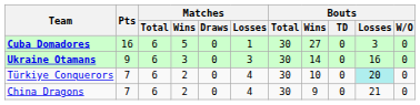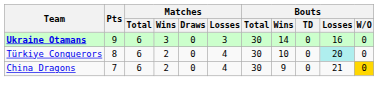 <table class="wikitable" style="text-align:center;">
 <tr>
 <th rowspan=2>Team</th>
 <th rowspan=2>Pts</th>
 <th colspan=4>Matches</th>
 <th colspan=5>Bouts</th>
 </tr>
 <tr style="font-size:95%">
 <th width=20>Total</th>
 <th width=30>Wins</th>
 <th width=30>Draws</th>
 <th width=30>Losses</th>
 <th width=20>Total</th>
 <th width=30>Wins</th>
 <th width=30>TD</th>
 <th width=30>Losses</th>
 <th>W/O</th>
 </tr>
 <tr bgcolor="#ccffcc">
-<td align=left> <strong><a href='#'>Cuba Domadores</a></strong></td>
-<td>16</td>
-<td>6</td>
-<td>5</td>
-<td>0</td>
-<td>1</td>
-<td>30</td>
-<td>27</td>
-<td>0</td>
-<td>3</td>
-<td>0</td>
-</tr>
-<tr bgcolor="#ccffcc">
 <td align=left> <strong><a href='#'>Ukraine Otamans</a></strong></td>
 <td>9</td>
 <td>6</td>
 <td>3</td>
 <td>0</td>
 <td>3</td>
 <td>30</td>
 <td>14</td>
 <td>0</td>
 <td>16</td>
 <td>0</td>
 </tr>
 <tr>
 <td align=left> <a href='#'>Türkiye Conquerors</a></td>
-<td>7</td>
+<td>8</td>
 <td>6</td>
 <td>2</td>
 <td>0</td>
 <td>4</td>
 <td>30</td>
 <td>10</td>
 <td>0</td>
 <td style="background: paleturquoise;">20</td>
 <td>0</td>
 </tr>
 <tr>
 <td align=left> <a href='#'>China Dragons</a></td>
 <td>7</td>
 <td>6</td>
 <td>2</td>
 <td>0</td>
 <td>4</td>
 <td>30</td>
 <td>9</td>
 <td>0</td>
 <td>21</td>
-<td>0</td>
+<td style="background: gold;">0</td>
 </tr>
 </table>
